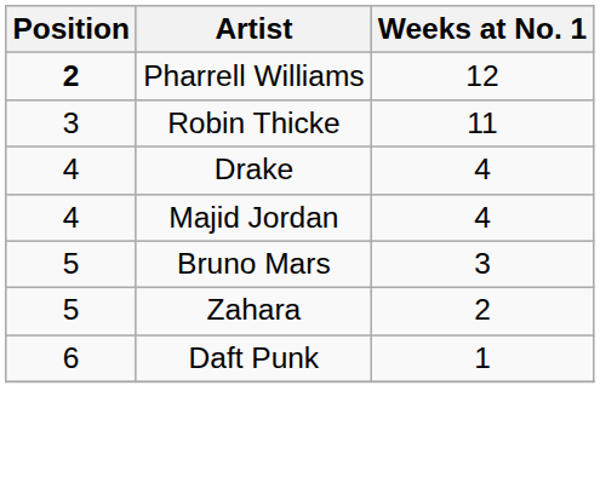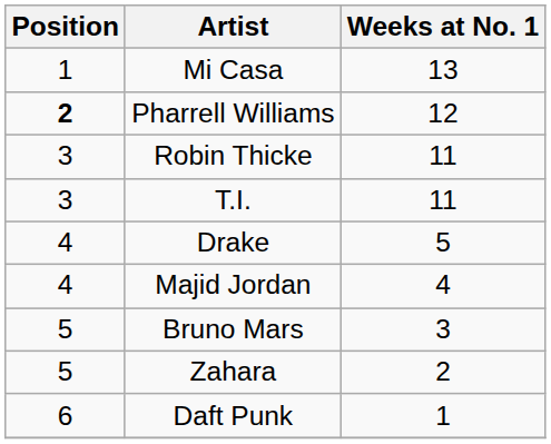 <table class="wikitable">
 <tr>
 <th style="text-align: center;">Position</th>
 <th style="text-align: center;">Artist</th>
 <th style="text-align: center;">Weeks at No. 1</th>
+</tr>
+<tr>
+<td style="text-align: center;">1</td>
+<td style="text-align: center;">Mi Casa</td>
+<td style="text-align: center;">13</td>
 </tr>
 <tr>
 <td style="text-align: center;"><strong>2</strong></td>
 <td style="text-align: center;">Pharrell Williams</td>
 <td style="text-align: center;">12</td>
 </tr>
 <tr>
 <td style="text-align: center;">3</td>
 <td style="text-align: center;">Robin Thicke</td>
 <td style="text-align: center;">11</td>
 </tr>
 <tr>
+<td style="text-align: center;">3</td>
+<td style="text-align: center;">T.I.</td>
+<td style="text-align: center;">11</td>
+</tr>
+<tr>
 <td style="text-align: center;">4</td>
 <td style="text-align: center;">Drake</td>
-<td style="text-align: center;">4</td>
+<td style="text-align: center;">5</td>
 </tr>
 <tr>
 <td style="text-align: center;">4</td>
 <td style="text-align: center;">Majid Jordan</td>
 <td style="text-align: center;">4</td>
 </tr>
 <tr>
 <td style="text-align: center;">5</td>
 <td style="text-align: center;">Bruno Mars</td>
 <td style="text-align: center;">3</td>
 </tr>
 <tr>
 <td style="text-align: center;">5</td>
 <td style="text-align: center;">Zahara</td>
 <td style="text-align: center;">2</td>
 </tr>
 <tr>
 <td style="text-align: center;">6</td>
 <td style="text-align: center;">Daft Punk</td>
 <td style="text-align: center;">1</td>
 </tr>
 <tr>
 </tr>
 </table>
